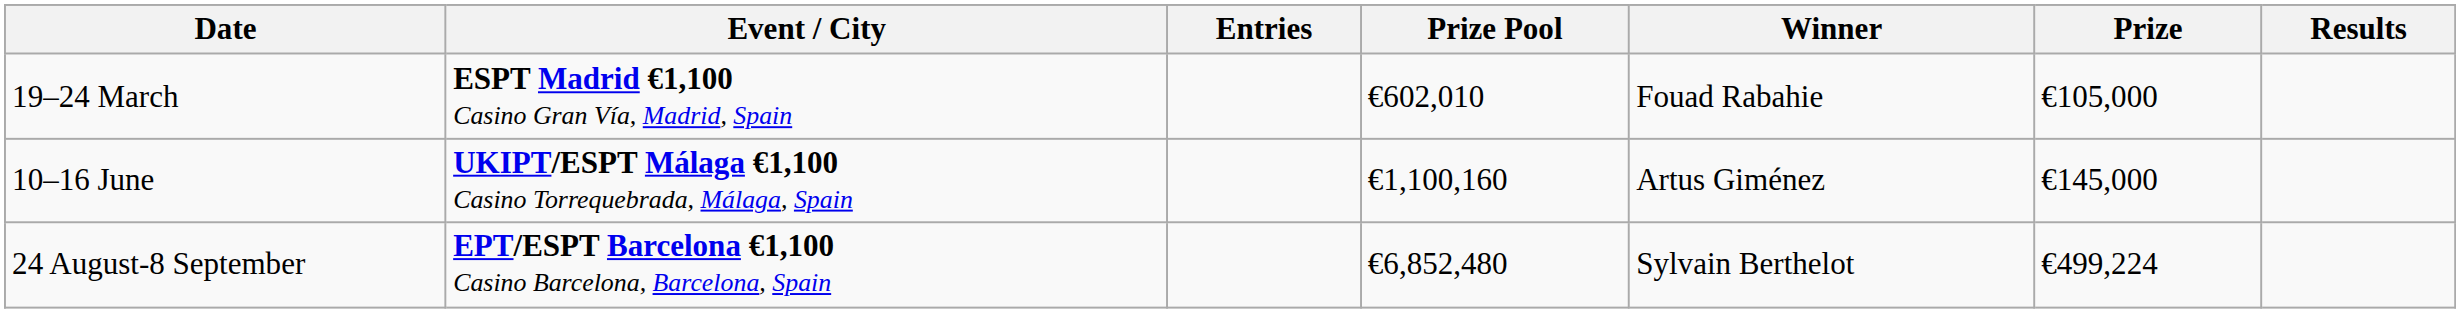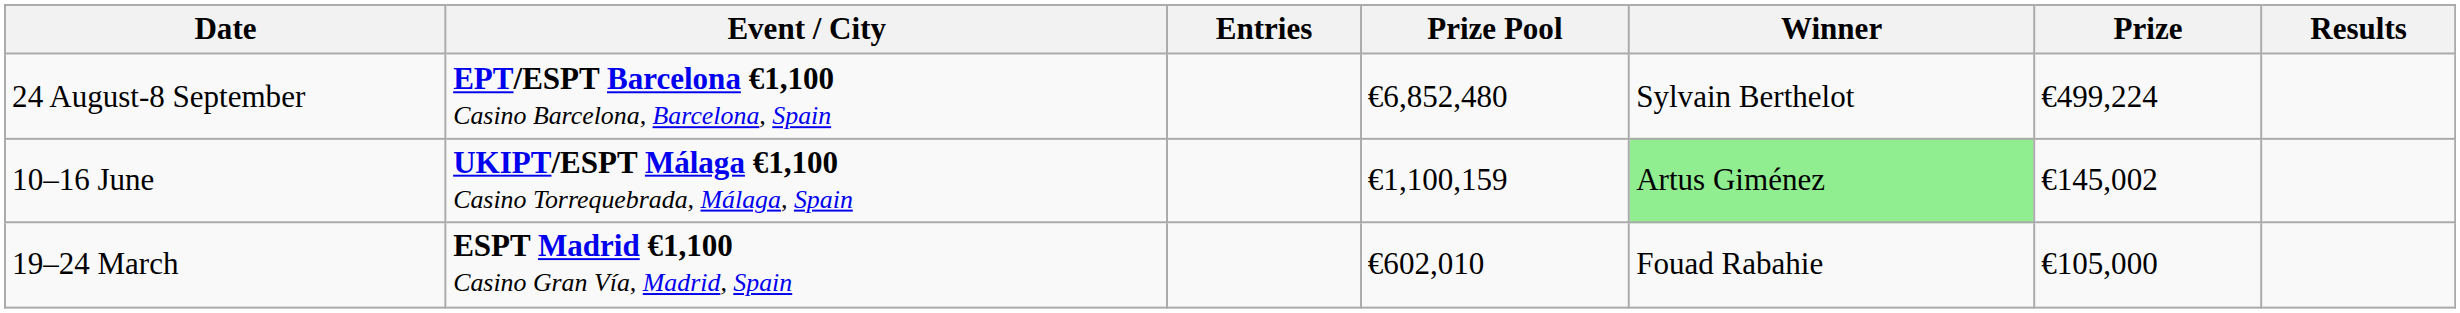 <table class="wikitable" width="100%">
 <tr>
 <th width="18%">Date</th>
 <th !width="16%">Event / City</th>
 <th !width="10%">Entries</th>
 <th !width="12%">Prize Pool</th>
 <th !width="23%">Winner</th>
 <th !width="12%">Prize</th>
 <th !width="9%">Results</th>
 </tr>
 <tr>
+<td>24 August-8 September</td>
+<td> <strong><a href='#'>EPT</a>/ESPT <a href='#'>Barcelona</a> €1,100</strong><br><small><em>Casino Barcelona, <a href='#'>Barcelona</a>, <a href='#'>Spain</a></em></small></td>
+<td></td>
+<td>€6,852,480</td>
+<td> Sylvain Berthelot</td>
+<td>€499,224</td>
+<td></td>
+</tr>
+<tr>
+<td>10–16 June</td>
+<td> <strong><a href='#'>UKIPT</a>/ESPT <a href='#'>Málaga</a> €1,100</strong><br><small><em>Casino Torrequebrada, <a href='#'>Málaga</a>, <a href='#'>Spain</a></em></small></td>
+<td></td>
+<td>€1,100,159</td>
+<td style="background: lightgreen;"> Artus Giménez</td>
+<td>€145,002</td>
+<td></td>
+</tr>
+<tr>
 <td>19–24 March</td>
 <td> <strong>ESPT <a href='#'>Madrid</a> €1,100</strong><br><small><em>Casino Gran Vía, <a href='#'>Madrid</a>, <a href='#'>Spain</a></em></small></td>
 <td></td>
 <td>€602,010</td>
 <td> Fouad Rabahie</td>
 <td>€105,000</td>
 <td></td>
 </tr>
-<tr>
-<td>10–16 June</td>
-<td> <strong><a href='#'>UKIPT</a>/ESPT <a href='#'>Málaga</a> €1,100</strong><br><small><em>Casino Torrequebrada, <a href='#'>Málaga</a>, <a href='#'>Spain</a></em></small></td>
-<td></td>
-<td>€1,100,160</td>
-<td> Artus Giménez</td>
-<td>€145,000</td>
-<td></td>
-</tr>
-<tr>
-<td>24 August-8 September</td>
-<td> <strong><a href='#'>EPT</a>/ESPT <a href='#'>Barcelona</a> €1,100</strong><br><small><em>Casino Barcelona, <a href='#'>Barcelona</a>, <a href='#'>Spain</a></em></small></td>
-<td></td>
-<td>€6,852,480</td>
-<td> Sylvain Berthelot</td>
-<td>€499,224</td>
-<td></td>
-</tr>
 </table>
